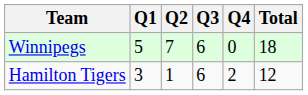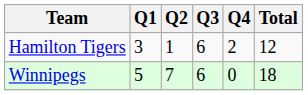 <table class="wikitable">
 <tr>
 <th>Team</th>
 <th>Q1</th>
 <th>Q2</th>
 <th>Q3</th>
 <th>Q4</th>
 <th>Total</th>
 </tr>
+<tr>
+<td><a href='#'>Hamilton Tigers</a></td>
+<td>3</td>
+<td>1</td>
+<td>6</td>
+<td>2</td>
+<td>12</td>
+</tr>
 <tr style="background-color:#ddffdd">
 <td><a href='#'>Winnipegs</a></td>
 <td>5</td>
 <td>7</td>
 <td>6</td>
 <td>0</td>
 <td>18</td>
 </tr>
-<tr>
-<td><a href='#'>Hamilton Tigers</a></td>
-<td>3</td>
-<td>1</td>
-<td>6</td>
-<td>2</td>
-<td>12</td>
-</tr>
 </table>
